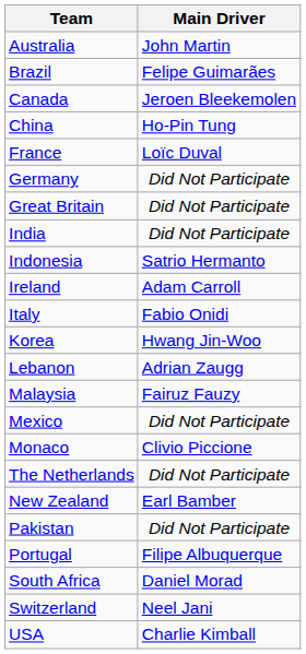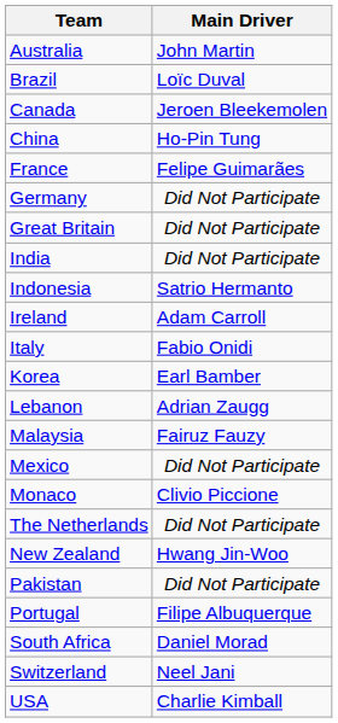 <table class="wikitable" style="font-size:95%">
 <tr>
 <th>Team</th>
 <th>Main Driver</th>
 </tr>
 <tr>
 <td> <a href='#'>Australia</a></td>
 <td><a href='#'>John Martin</a></td>
 </tr>
 <tr>
 <td> <a href='#'>Brazil</a></td>
-<td><a href='#'>Felipe Guimarães</a></td>
+<td><a href='#'>Loïc Duval</a></td>
 </tr>
 <tr>
 <td> <a href='#'>Canada</a></td>
 <td><a href='#'>Jeroen Bleekemolen</a></td>
 </tr>
 <tr>
 <td> <a href='#'>China</a></td>
 <td><a href='#'>Ho-Pin Tung</a></td>
 </tr>
 <tr>
 <td> <a href='#'>France</a></td>
-<td><a href='#'>Loïc Duval</a></td>
+<td><a href='#'>Felipe Guimarães</a></td>
 </tr>
 <tr>
 <td> <a href='#'>Germany</a></td>
 <td align=center><em>Did Not Participate</em></td>
 </tr>
 <tr>
 <td> <a href='#'>Great Britain</a></td>
 <td align=center><em>Did Not Participate</em></td>
 </tr>
 <tr>
 <td> <a href='#'>India</a></td>
 <td align=center><em>Did Not Participate</em></td>
 </tr>
 <tr>
 <td> <a href='#'>Indonesia</a></td>
 <td><a href='#'>Satrio Hermanto</a></td>
 </tr>
 <tr>
 <td> <a href='#'>Ireland</a></td>
 <td><a href='#'>Adam Carroll</a></td>
 </tr>
 <tr>
 <td> <a href='#'>Italy</a></td>
 <td><a href='#'>Fabio Onidi</a></td>
 </tr>
 <tr>
 <td> <a href='#'>Korea</a></td>
-<td><a href='#'>Hwang Jin-Woo</a></td>
+<td><a href='#'>Earl Bamber</a></td>
 </tr>
 <tr>
 <td> <a href='#'>Lebanon</a></td>
 <td><a href='#'>Adrian Zaugg</a></td>
 </tr>
 <tr>
 <td> <a href='#'>Malaysia</a></td>
 <td><a href='#'>Fairuz Fauzy</a></td>
 </tr>
 <tr>
 <td> <a href='#'>Mexico</a></td>
 <td align=center><em>Did Not Participate</em></td>
 </tr>
 <tr>
 <td> <a href='#'>Monaco</a></td>
 <td><a href='#'>Clivio Piccione</a></td>
 </tr>
 <tr>
 <td> <a href='#'>The Netherlands</a></td>
 <td align=center><em>Did Not Participate</em></td>
 </tr>
 <tr>
 <td> <a href='#'>New Zealand</a></td>
-<td><a href='#'>Earl Bamber</a></td>
+<td><a href='#'>Hwang Jin-Woo</a></td>
 </tr>
 <tr>
 <td> <a href='#'>Pakistan</a></td>
 <td align=center><em>Did Not Participate</em></td>
 </tr>
 <tr>
 <td> <a href='#'>Portugal</a></td>
 <td><a href='#'>Filipe Albuquerque</a></td>
 </tr>
 <tr>
 <td> <a href='#'>South Africa</a></td>
 <td><a href='#'>Daniel Morad</a></td>
 </tr>
 <tr>
 <td> <a href='#'>Switzerland</a></td>
 <td><a href='#'>Neel Jani</a></td>
 </tr>
 <tr>
 <td> <a href='#'>USA</a></td>
 <td><a href='#'>Charlie Kimball</a></td>
 </tr>
 </table>
